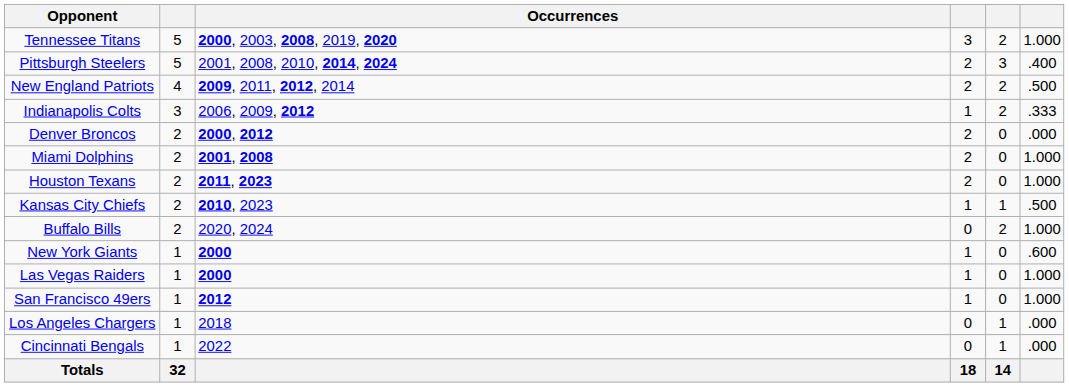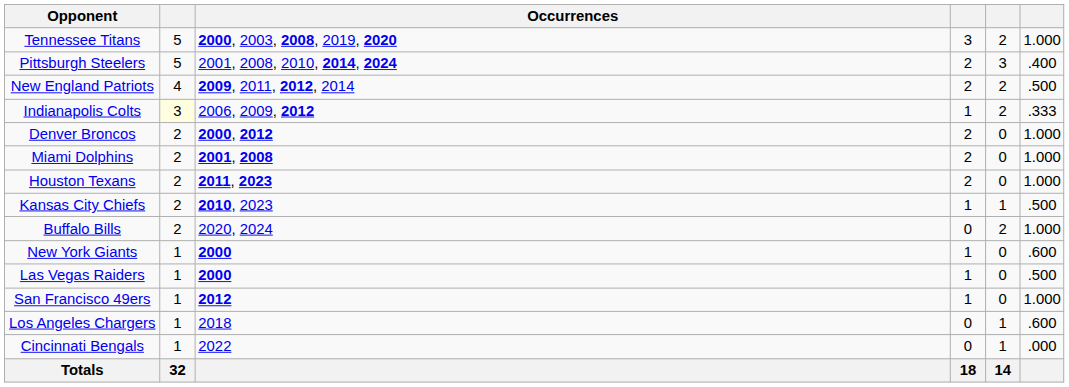 <table class="wikitable sortable" style="text-align:center; width: 72%">
 <tr>
 <th width="160">Opponent</th>
 <th width="30"></th>
 <th>Occurrences</th>
 <th width="30"></th>
 <th width="30"></th>
 <th width="40"></th>
 </tr>
 <tr>
 <td><a href='#'>Tennessee Titans</a></td>
 <td>5</td>
 <td style="text-align:left"><strong><a href='#'>2000</a></strong>, <a href='#'>2003</a>, <strong><a href='#'>2008</a></strong>, <a href='#'>2019</a>, <a href='#'><strong>2020</strong></a></td>
 <td>3</td>
 <td>2</td>
 <td>1.000</td>
 </tr>
 <tr>
 <td><a href='#'>Pittsburgh Steelers</a></td>
 <td>5</td>
 <td align=left><a href='#'>2001</a>, <a href='#'>2008</a>, <a href='#'>2010</a>, <strong><a href='#'>2014</a></strong>, <strong><a href='#'>2024</a></strong></td>
 <td>2</td>
 <td>3</td>
 <td>.400</td>
 </tr>
 <tr>
 <td><a href='#'>New England Patriots</a></td>
 <td>4</td>
 <td align=left><strong><a href='#'>2009</a></strong>, <a href='#'>2011</a>, <strong><a href='#'>2012</a></strong>, <a href='#'>2014</a></td>
 <td>2</td>
 <td>2</td>
 <td>.500</td>
 </tr>
 <tr>
 <td><a href='#'>Indianapolis Colts</a></td>
-<td>3</td>
+<td style="background: lightyellow;">3</td>
 <td align=left><a href='#'>2006</a>, <a href='#'>2009</a>, <strong><a href='#'>2012</a></strong></td>
 <td>1</td>
 <td>2</td>
 <td>.333</td>
 </tr>
 <tr>
 <td><a href='#'>Denver Broncos</a></td>
 <td>2</td>
 <td align=left><strong><a href='#'>2000</a></strong>, <strong><a href='#'>2012</a></strong></td>
 <td>2</td>
 <td>0</td>
-<td>.000</td>
+<td>1.000</td>
 </tr>
 <tr>
 <td><a href='#'>Miami Dolphins</a></td>
 <td>2</td>
 <td align=left><strong><a href='#'>2001</a></strong>, <strong><a href='#'>2008</a></strong></td>
 <td>2</td>
 <td>0</td>
 <td>1.000</td>
 </tr>
 <tr>
 <td><a href='#'>Houston Texans</a></td>
 <td>2</td>
 <td align=left><strong><a href='#'>2011</a></strong>, <strong><a href='#'>2023</a></strong></td>
 <td>2</td>
 <td>0</td>
 <td>1.000</td>
 </tr>
 <tr>
 <td><a href='#'>Kansas City Chiefs</a></td>
 <td>2</td>
 <td align=left><strong><a href='#'>2010</a></strong>, <a href='#'>2023</a></td>
 <td>1</td>
 <td>1</td>
 <td>.500</td>
 </tr>
 <tr>
 <td><a href='#'>Buffalo Bills</a></td>
 <td>2</td>
 <td style="text-align:left"><a href='#'>2020</a>, <a href='#'>2024</a></td>
 <td>0</td>
 <td>2</td>
 <td>1.000</td>
 </tr>
 <tr>
 <td><a href='#'>New York Giants</a></td>
 <td>1</td>
 <td align=left><strong><a href='#'>2000</a></strong></td>
 <td>1</td>
 <td>0</td>
 <td>.600</td>
 </tr>
 <tr>
 <td><a href='#'>Las Vegas Raiders</a></td>
 <td>1</td>
 <td align=left><strong><a href='#'>2000</a></strong></td>
 <td>1</td>
 <td>0</td>
-<td>1.000</td>
+<td>.500</td>
 </tr>
 <tr>
 <td><a href='#'>San Francisco 49ers</a></td>
 <td>1</td>
 <td align=left><strong><a href='#'>2012</a></strong></td>
 <td>1</td>
 <td>0</td>
 <td>1.000</td>
 </tr>
 <tr>
 <td><a href='#'>Los Angeles Chargers</a></td>
 <td>1</td>
 <td align=left><a href='#'>2018</a></td>
 <td>0</td>
 <td>1</td>
-<td>.000</td>
+<td>.600</td>
 </tr>
 <tr>
 <td><a href='#'>Cincinnati Bengals</a></td>
 <td>1</td>
 <td align=left><a href='#'>2022</a></td>
 <td>0</td>
 <td>1</td>
 <td>.000</td>
 </tr>
 <tr>
 <th>Totals</th>
 <th>32</th>
 <th></th>
 <th>18</th>
 <th>14</th>
 <th></th>
 </tr>
 </table>
